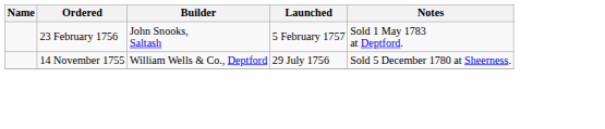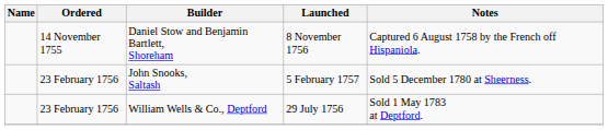 <table class="wikitable" style="text-align:left">
 <tr>
 <th>Name</th>
 <th>Ordered</th>
 <th>Builder</th>
 <th>Launched</th>
 <th>Notes</th>
 </tr>
 <tr>
 <td></td>
+<td>14 November 1755</td>
+<td>Daniel Stow and Benjamin Bartlett,<br><a href='#'>Shoreham</a></td>
+<td>8 November 1756</td>
+<td>Captured 6 August 1758 by the French off <a href='#'>Hispaniola</a>.</td>
+</tr>
+<tr>
+<td></td>
 <td>23 February 1756</td>
 <td>John Snooks,<br><a href='#'>Saltash</a></td>
 <td>5 February 1757</td>
-<td>Sold 1 May 1783 <br>at <a href='#'>Deptford</a>.</td>
+<td>Sold 5 December 1780 at <a href='#'>Sheerness</a>.</td>
 </tr>
 <tr>
 <td></td>
-<td>14 November 1755</td>
+<td>23 February 1756</td>
 <td>William Wells & Co., <a href='#'>Deptford</a></td>
 <td>29 July 1756</td>
-<td>Sold 5 December 1780 at <a href='#'>Sheerness</a>.</td>
+<td>Sold 1 May 1783 <br>at <a href='#'>Deptford</a>.</td>
 </tr>
 <tr>
 </tr>
 </table>
